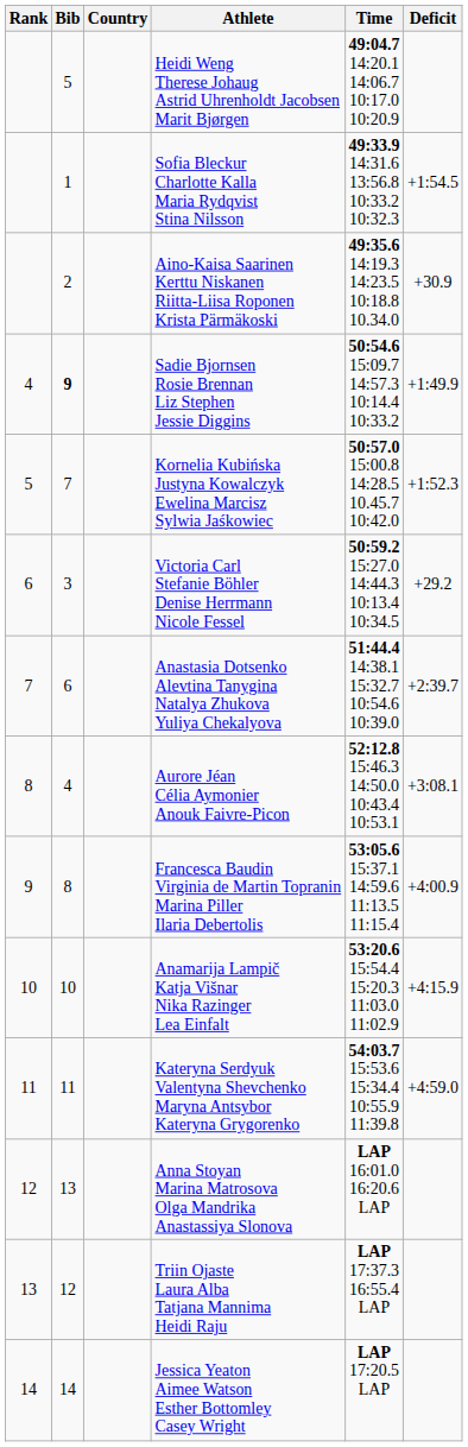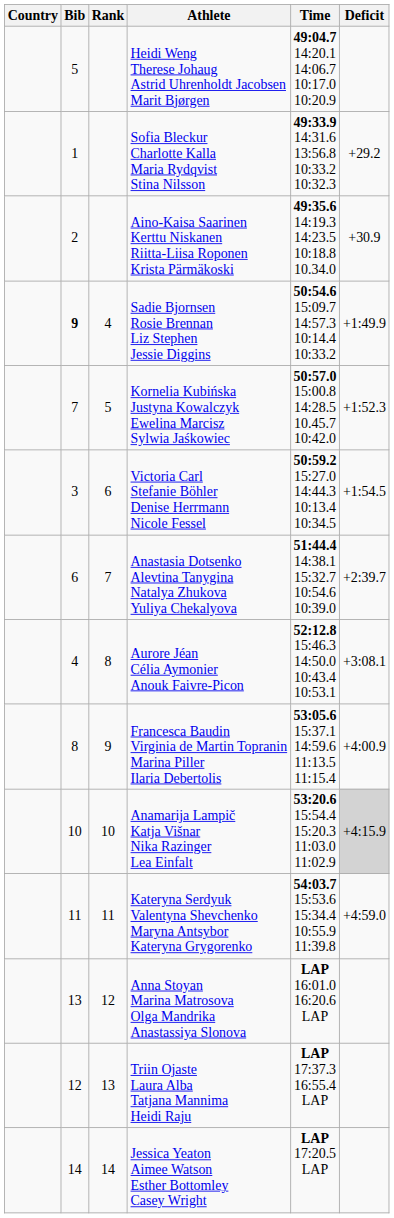 <table class="wikitable sortable" style="text-align:center">
 <tr>
+<th>Country</th>
+<th>Bib</th>
 <th>Rank</th>
-<th>Bib</th>
-<th>Country</th>
 <th>Athlete</th>
 <th>Time</th>
 <th>Deficit</th>
 </tr>
 <tr>
+<td align=left></td>
+<td>5</td>
 <td></td>
-<td>5</td>
-<td align=left></td>
 <td align=left><br><a href='#'>Heidi Weng</a><br><a href='#'>Therese Johaug</a><br><a href='#'>Astrid Uhrenholdt Jacobsen</a><br><a href='#'>Marit Bjørgen</a></td>
 <td><strong>49:04.7</strong><br>14:20.1<br>14:06.7<br>10:17.0<br>10:20.9</td>
 <td></td>
 </tr>
 <tr>
+<td align=left></td>
+<td>1</td>
 <td></td>
-<td>1</td>
-<td align=left></td>
 <td align=left><br><a href='#'>Sofia Bleckur</a><br><a href='#'>Charlotte Kalla</a><br><a href='#'>Maria Rydqvist</a><br><a href='#'>Stina Nilsson</a></td>
 <td><strong>49:33.9</strong><br>14:31.6<br>13:56.8<br>10:33.2<br>10:32.3</td>
-<td>+1:54.5</td>
+<td>+29.2</td>
 </tr>
 <tr>
+<td align=left></td>
+<td>2</td>
 <td></td>
-<td>2</td>
-<td align=left></td>
 <td align=left><br><a href='#'>Aino-Kaisa Saarinen</a><br><a href='#'>Kerttu Niskanen</a><br><a href='#'>Riitta-Liisa Roponen</a><br><a href='#'>Krista Pärmäkoski</a></td>
 <td><strong>49:35.6</strong><br>14:19.3<br>14:23.5<br>10:18.8<br>10.34.0</td>
 <td>+30.9</td>
 </tr>
 <tr>
+<td align=left></td>
+<td><strong>9</strong></td>
 <td>4</td>
-<td><strong>9</strong></td>
-<td align=left></td>
 <td align=left><br><a href='#'>Sadie Bjornsen</a><br><a href='#'>Rosie Brennan</a><br><a href='#'>Liz Stephen</a><br><a href='#'>Jessie Diggins</a></td>
 <td><strong>50:54.6</strong><br>15:09.7<br>14:57.3<br>10:14.4<br>10:33.2</td>
 <td>+1:49.9</td>
 </tr>
 <tr>
+<td align=left></td>
+<td>7</td>
 <td>5</td>
-<td>7</td>
-<td align=left></td>
 <td align=left><br><a href='#'>Kornelia Kubińska</a><br><a href='#'>Justyna Kowalczyk</a><br><a href='#'>Ewelina Marcisz</a><br><a href='#'>Sylwia Jaśkowiec</a></td>
 <td><strong>50:57.0</strong><br>15:00.8<br>14:28.5<br>10.45.7<br>10:42.0</td>
 <td>+1:52.3</td>
 </tr>
 <tr>
+<td align=left></td>
+<td>3</td>
 <td>6</td>
-<td>3</td>
-<td align=left></td>
 <td align=left><br><a href='#'>Victoria Carl</a><br><a href='#'>Stefanie Böhler</a><br><a href='#'>Denise Herrmann</a><br><a href='#'>Nicole Fessel</a></td>
 <td><strong>50:59.2</strong><br>15:27.0<br>14:44.3<br>10:13.4<br>10:34.5</td>
-<td>+29.2</td>
+<td>+1:54.5</td>
 </tr>
 <tr>
+<td align=left></td>
+<td>6</td>
 <td>7</td>
-<td>6</td>
-<td align=left></td>
 <td align=left><br><a href='#'>Anastasia Dotsenko</a><br><a href='#'>Alevtina Tanygina</a><br><a href='#'>Natalya Zhukova</a><br><a href='#'>Yuliya Chekalyova</a></td>
 <td><strong>51:44.4</strong><br>14:38.1<br>15:32.7<br>10:54.6<br>10:39.0</td>
 <td>+2:39.7</td>
 </tr>
 <tr>
+<td align=left></td>
+<td>4</td>
 <td>8</td>
-<td>4</td>
-<td align=left></td>
 <td align=left><br><a href='#'>Aurore Jéan</a><br><a href='#'>Célia Aymonier</a><br><a href='#'>Anouk Faivre-Picon</a><br></td>
 <td><strong>52:12.8</strong><br>15:46.3<br>14:50.0<br>10:43.4<br>10:53.1</td>
 <td>+3:08.1</td>
 </tr>
 <tr>
+<td align=left></td>
+<td>8</td>
 <td>9</td>
-<td>8</td>
-<td align=left></td>
 <td align=left><br><a href='#'>Francesca Baudin</a><br><a href='#'>Virginia de Martin Topranin</a><br><a href='#'>Marina Piller</a><br><a href='#'>Ilaria Debertolis</a></td>
 <td><strong>53:05.6</strong><br>15:37.1<br>14:59.6<br>11:13.5<br>11:15.4</td>
 <td>+4:00.9</td>
 </tr>
 <tr>
+<td align=left></td>
 <td>10</td>
 <td>10</td>
-<td align=left></td>
 <td align=left><br><a href='#'>Anamarija Lampič</a><br><a href='#'>Katja Višnar</a><br><a href='#'>Nika Razinger</a><br><a href='#'>Lea Einfalt</a></td>
 <td><strong>53:20.6</strong><br>15:54.4<br>15:20.3<br>11:03.0<br>11:02.9</td>
-<td>+4:15.9</td>
+<td style="background: lightgrey;">+4:15.9</td>
 </tr>
 <tr>
+<td align=left></td>
 <td>11</td>
 <td>11</td>
-<td align=left></td>
 <td align=left><br><a href='#'>Kateryna Serdyuk</a><br><a href='#'>Valentyna Shevchenko</a><br><a href='#'>Maryna Antsybor</a><br><a href='#'>Kateryna Grygorenko</a></td>
 <td><strong>54:03.7</strong><br>15:53.6<br>15:34.4<br>10:55.9<br>11:39.8</td>
 <td>+4:59.0</td>
 </tr>
 <tr>
+<td align=left></td>
+<td>13</td>
 <td>12</td>
-<td>13</td>
-<td align=left></td>
 <td align=left><br><a href='#'>Anna Stoyan</a><br><a href='#'>Marina Matrosova</a><br><a href='#'>Olga Mandrika</a><br><a href='#'>Anastassiya Slonova</a></td>
 <td><strong>LAP</strong><br>16:01.0<br>16:20.6<br>LAP<br> </td>
 <td></td>
 </tr>
 <tr>
+<td align=left></td>
+<td>12</td>
 <td>13</td>
-<td>12</td>
-<td align=left></td>
 <td align=left><br><a href='#'>Triin Ojaste</a><br><a href='#'>Laura Alba</a><br><a href='#'>Tatjana Mannima</a><br><a href='#'>Heidi Raju</a></td>
 <td><strong>LAP</strong><br>17:37.3<br>16:55.4<br>LAP<br> </td>
 <td></td>
 </tr>
 <tr>
+<td align=left></td>
 <td>14</td>
 <td>14</td>
-<td align=left></td>
 <td align=left><br><a href='#'>Jessica Yeaton</a><br><a href='#'>Aimee Watson</a><br><a href='#'>Esther Bottomley</a><br><a href='#'>Casey Wright</a></td>
 <td><strong>LAP</strong><br>17:20.5<br>LAP<br> <br> </td>
 <td></td>
 </tr>
 </table>
